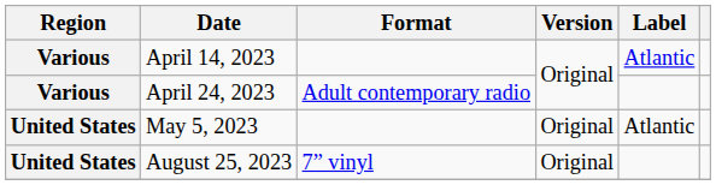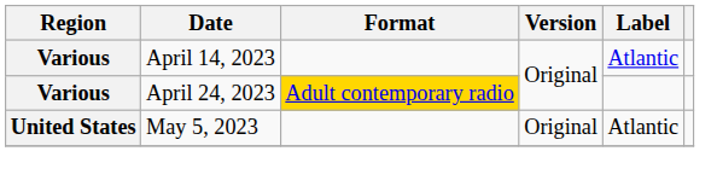 <table class="wikitable plainrowheaders">
 <tr>
 <th scope="col">Region</th>
 <th scope="col">Date</th>
 <th scope="col">Format</th>
 <th scope="col">Version</th>
 <th scope="col">Label</th>
 <th scope="col"></th>
 </tr>
 <tr>
 <th scope="row">Various</th>
 <td>April 14, 2023</td>
 <td></td>
 <td rowspan="2">Original</td>
 <td><a href='#'>Atlantic</a></td>
 <td style="text-align:center;"></td>
 </tr>
 <tr>
 <th scope="row">Various</th>
 <td>April 24, 2023</td>
-<td><a href='#'>Adult contemporary radio</a></td>
+<td style="background: gold;"><a href='#'>Adult contemporary radio</a></td>
 <td></td>
 <td style="text-align:center;"></td>
 </tr>
 <tr>
 <th scope="row">United States</th>
 <td>May 5, 2023</td>
 <td></td>
 <td>Original</td>
 <td>Atlantic</td>
 <td style="text-align:center;"></td>
 </tr>
 <tr>
-<th scope="row">United States</th>
-<td>August 25, 2023</td>
-<td><a href='#'>7” vinyl</a></td>
-<td>Original</td>
-<td></td>
-<td style="text-align:center;"></td>
-</tr>
-<tr>
 </tr>
 </table>
